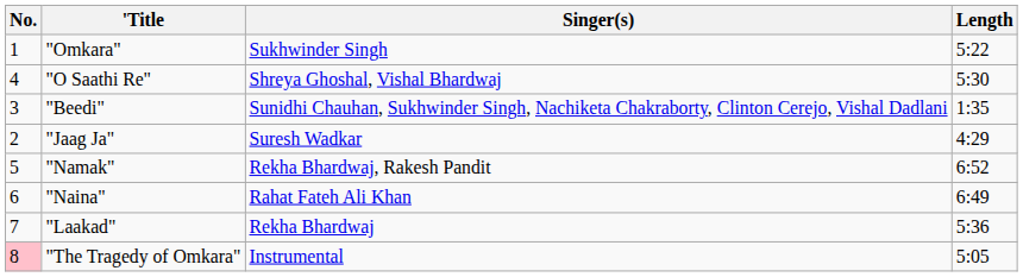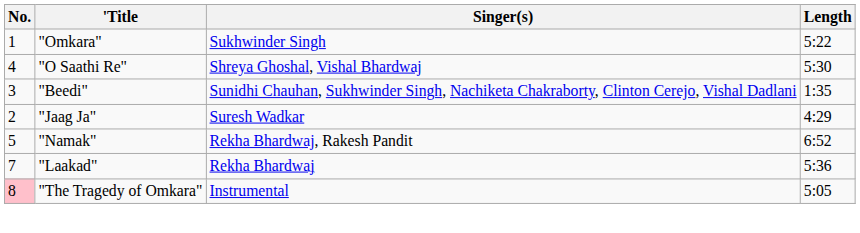 <table class="wikitable">
 <tr>
 <th>No.</th>
 <th>'Title</th>
 <th>Singer(s)</th>
 <th>Length</th>
 </tr>
 <tr>
 <td>1</td>
 <td>"Omkara"</td>
 <td><a href='#'>Sukhwinder Singh</a></td>
 <td>5:22</td>
 </tr>
 <tr>
 <td>4</td>
 <td>"O Saathi Re"</td>
 <td><a href='#'>Shreya Ghoshal</a>, <a href='#'>Vishal Bhardwaj</a></td>
 <td>5:30</td>
 </tr>
 <tr>
 <td>3</td>
 <td>"Beedi"</td>
 <td><a href='#'>Sunidhi Chauhan</a>, <a href='#'>Sukhwinder Singh</a>, <a href='#'>Nachiketa Chakraborty</a>, <a href='#'>Clinton Cerejo</a>, <a href='#'>Vishal Dadlani</a></td>
 <td>1:35</td>
 </tr>
 <tr>
 <td>2</td>
 <td>"Jaag Ja"</td>
 <td><a href='#'>Suresh Wadkar</a></td>
 <td>4:29</td>
 </tr>
 <tr>
 <td>5</td>
 <td>"Namak"</td>
 <td><a href='#'>Rekha Bhardwaj</a>, Rakesh Pandit</td>
 <td>6:52</td>
 </tr>
 <tr>
-<td>6</td>
-<td>"Naina"</td>
-<td><a href='#'>Rahat Fateh Ali Khan</a></td>
-<td>6:49</td>
-</tr>
-<tr>
 <td>7</td>
 <td>"Laakad"</td>
 <td><a href='#'>Rekha Bhardwaj</a></td>
 <td>5:36</td>
 </tr>
 <tr>
 <td style="background: pink;">8</td>
 <td>"The Tragedy of Omkara"</td>
 <td><a href='#'>Instrumental</a></td>
 <td>5:05</td>
 </tr>
 </table>
